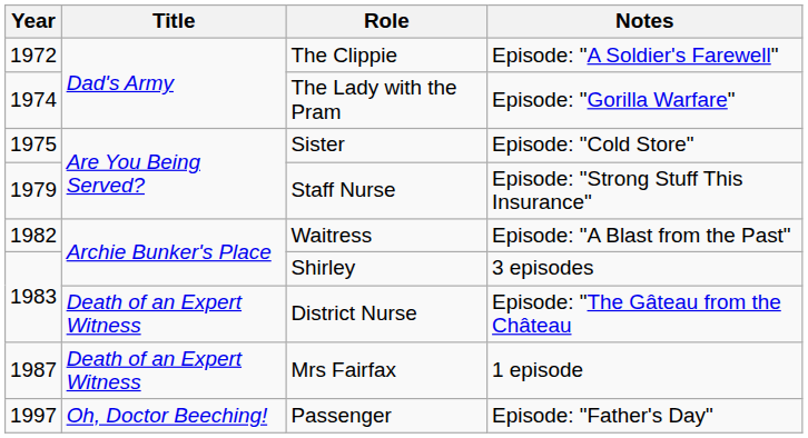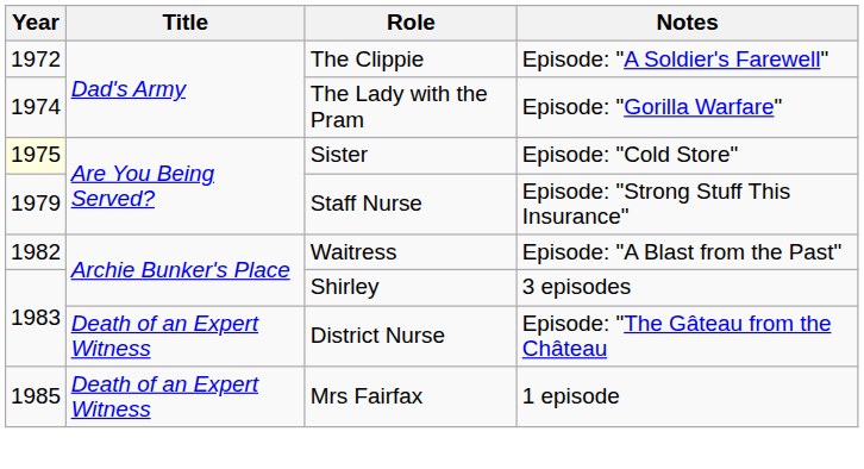 <table class="wikitable">
 <tr>
 <th>Year</th>
 <th>Title</th>
 <th>Role</th>
 <th>Notes</th>
 </tr>
 <tr>
 <td>1972</td>
 <td rowspan="2"><em><a href='#'>Dad's Army</a></em></td>
 <td>The Clippie</td>
 <td>Episode: "<a href='#'>A Soldier's Farewell</a>"</td>
 </tr>
 <tr>
 <td>1974</td>
 <td>The Lady with the Pram</td>
 <td>Episode: "<a href='#'>Gorilla Warfare</a>"</td>
 </tr>
 <tr>
-<td>1975</td>
+<td style="background: lightyellow;">1975</td>
 <td rowspan="2"><em><a href='#'>Are You Being Served?</a></em></td>
 <td>Sister</td>
 <td>Episode: "Cold Store"</td>
 </tr>
 <tr>
 <td>1979</td>
 <td>Staff Nurse</td>
 <td>Episode: "Strong Stuff This Insurance"</td>
 </tr>
 <tr>
 <td>1982</td>
 <td rowspan="2"><em><a href='#'>Archie Bunker's Place</a></em></td>
 <td>Waitress</td>
 <td>Episode: "A Blast from the Past"</td>
 </tr>
 <tr>
 <td rowspan="2">1983</td>
 <td>Shirley</td>
 <td>3 episodes</td>
 </tr>
 <tr>
 <td><em><a href='#'>Death of an Expert Witness</a></em></td>
 <td>District Nurse</td>
 <td>Episode: "<a href='#'>The Gâteau from the Château</a></td>
 </tr>
 <tr>
-<td>1987</td>
+<td>1985</td>
 <td><em><a href='#'>Death of an Expert Witness</a></em></td>
 <td>Mrs Fairfax</td>
 <td>1 episode</td>
 </tr>
-<tr>
-<td>1997</td>
-<td><em><a href='#'>Oh, Doctor Beeching!</a></em></td>
-<td>Passenger</td>
-<td>Episode: "Father's Day"</td>
-</tr>
 </table>
